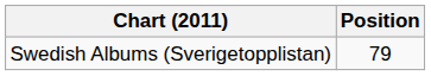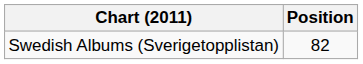 <table class="wikitable plainrowheaders">
 <tr>
 <th scope="col">Chart (2011)</th>
 <th scope="col">Position</th>
 </tr>
 <tr>
 <td>Swedish Albums (Sverigetopplistan)</td>
-<td align="center">79</td>
+<td align="center">82</td>
 </tr>
 </table>
